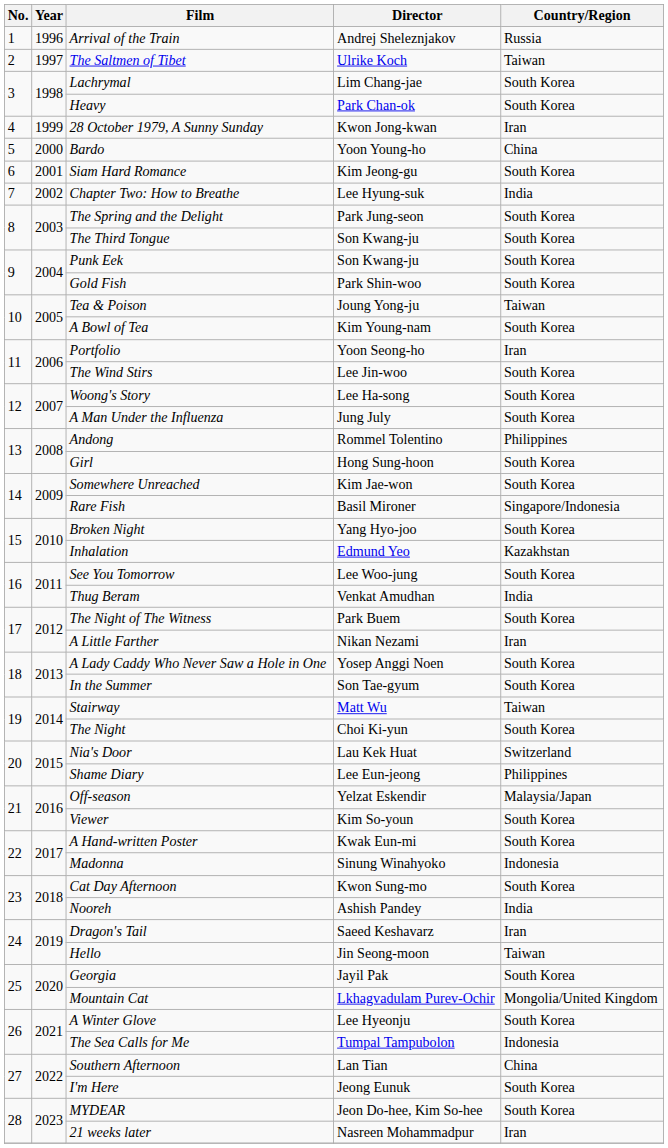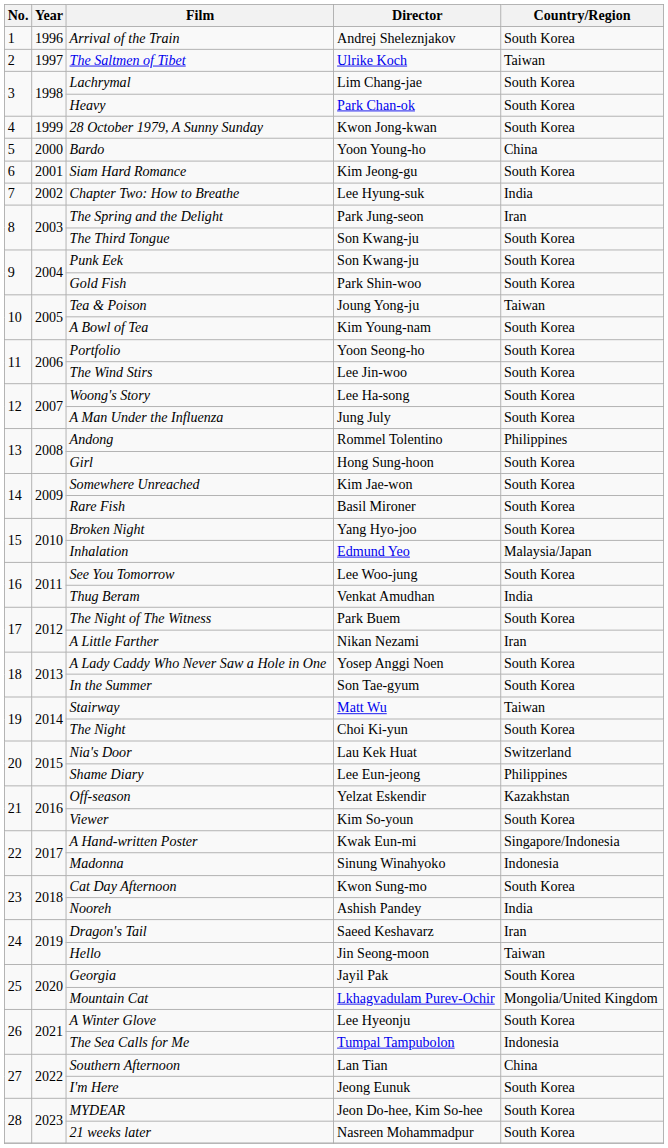 <table class=wikitable style="width:750px">
 <tr>
 <th width=10>No.</th>
 <th width=10>Year</th>
 <th>Film</th>
 <th>Director</th>
 <th>Country/Region</th>
 </tr>
 <tr>
 <td>1</td>
 <td>1996</td>
 <td><em>Arrival of the Train</em></td>
 <td>Andrej Sheleznjakov</td>
-<td>Russia</td>
+<td>South Korea</td>
 </tr>
 <tr>
 <td>2</td>
 <td>1997</td>
 <td><em><a href='#'>The Saltmen of Tibet</a></em></td>
 <td><a href='#'>Ulrike Koch</a></td>
 <td>Taiwan</td>
 </tr>
 <tr>
 <td rowspan=2>3</td>
 <td rowspan=2>1998</td>
 <td><em>Lachrymal</em></td>
 <td>Lim Chang-jae</td>
 <td>South Korea</td>
 </tr>
 <tr>
 <td><em>Heavy</em></td>
 <td><a href='#'>Park Chan-ok</a></td>
 <td>South Korea</td>
 </tr>
 <tr>
 <td>4</td>
 <td>1999</td>
 <td><em>28 October 1979, A Sunny Sunday</em></td>
 <td>Kwon Jong-kwan</td>
-<td>Iran</td>
+<td>South Korea</td>
 </tr>
 <tr>
 <td>5</td>
 <td>2000</td>
 <td><em>Bardo</em></td>
 <td>Yoon Young-ho</td>
 <td>China</td>
 </tr>
 <tr>
 <td>6</td>
 <td>2001</td>
 <td><em>Siam Hard Romance</em></td>
 <td>Kim Jeong-gu</td>
 <td>South Korea</td>
 </tr>
 <tr>
 <td>7</td>
 <td>2002</td>
 <td><em>Chapter Two: How to Breathe</em></td>
 <td>Lee Hyung-suk</td>
 <td>India</td>
 </tr>
 <tr>
 <td rowspan=2>8</td>
 <td rowspan=2>2003</td>
 <td><em>The Spring and the Delight</em></td>
 <td>Park Jung-seon</td>
-<td>South Korea</td>
+<td>Iran</td>
 </tr>
 <tr>
 <td><em>The Third Tongue</em></td>
 <td>Son Kwang-ju</td>
 <td>South Korea</td>
 </tr>
 <tr>
 <td rowspan=2>9</td>
 <td rowspan=2>2004</td>
 <td><em>Punk Eek</em></td>
 <td>Son Kwang-ju</td>
 <td>South Korea</td>
 </tr>
 <tr>
 <td><em>Gold Fish</em></td>
 <td>Park Shin-woo</td>
 <td>South Korea</td>
 </tr>
 <tr>
 <td rowspan=2>10</td>
 <td rowspan=2>2005</td>
 <td><em>Tea & Poison</em></td>
 <td>Joung Yong-ju</td>
 <td>Taiwan</td>
 </tr>
 <tr>
 <td><em>A Bowl of Tea</em></td>
 <td>Kim Young-nam</td>
 <td>South Korea</td>
 </tr>
 <tr>
 <td rowspan=2>11</td>
 <td rowspan=2>2006</td>
 <td><em>Portfolio</em></td>
 <td>Yoon Seong-ho</td>
-<td>Iran</td>
+<td>South Korea</td>
 </tr>
 <tr>
 <td><em>The Wind Stirs</em></td>
 <td>Lee Jin-woo</td>
 <td>South Korea</td>
 </tr>
 <tr>
 <td rowspan=2>12</td>
 <td rowspan=2>2007</td>
 <td><em>Woong's Story</em></td>
 <td>Lee Ha-song</td>
 <td>South Korea</td>
 </tr>
 <tr>
 <td><em>A Man Under the Influenza</em></td>
 <td>Jung July</td>
 <td>South Korea</td>
 </tr>
 <tr>
 <td rowspan=2>13</td>
 <td rowspan=2>2008</td>
 <td><em>Andong</em></td>
 <td>Rommel Tolentino</td>
 <td>Philippines</td>
 </tr>
 <tr>
 <td><em>Girl</em></td>
 <td>Hong Sung-hoon</td>
 <td>South Korea</td>
 </tr>
 <tr>
 <td rowspan=2>14</td>
 <td rowspan=2>2009</td>
 <td><em>Somewhere Unreached</em></td>
 <td>Kim Jae-won</td>
 <td>South Korea</td>
 </tr>
 <tr>
 <td><em>Rare Fish</em></td>
 <td>Basil Mironer</td>
-<td>Singapore/Indonesia</td>
+<td>South Korea</td>
 </tr>
 <tr>
 <td rowspan=2>15</td>
 <td rowspan=2>2010</td>
 <td><em>Broken Night</em></td>
 <td>Yang Hyo-joo</td>
 <td>South Korea</td>
 </tr>
 <tr>
 <td><em>Inhalation</em></td>
 <td><a href='#'>Edmund Yeo</a></td>
-<td>Kazakhstan</td>
+<td>Malaysia/Japan</td>
 </tr>
 <tr>
 <td rowspan=2>16</td>
 <td rowspan=2>2011</td>
 <td><em>See You Tomorrow</em></td>
 <td>Lee Woo-jung</td>
 <td>South Korea</td>
 </tr>
 <tr>
 <td><em>Thug Beram</em></td>
 <td>Venkat Amudhan</td>
 <td>India</td>
 </tr>
 <tr>
 <td rowspan=2>17</td>
 <td rowspan=2>2012</td>
 <td><em>The Night of The Witness</em></td>
 <td>Park Buem</td>
 <td>South Korea</td>
 </tr>
 <tr>
 <td><em>A Little Farther</em></td>
 <td>Nikan Nezami</td>
 <td>Iran</td>
 </tr>
 <tr>
 <td rowspan=2>18</td>
 <td rowspan=2>2013</td>
 <td><em>A Lady Caddy Who Never Saw a Hole in One</em></td>
 <td>Yosep Anggi Noen</td>
 <td>South Korea</td>
 </tr>
 <tr>
 <td><em>In the Summer</em></td>
 <td>Son Tae-gyum</td>
 <td>South Korea</td>
 </tr>
 <tr>
 <td rowspan=2>19</td>
 <td rowspan=2>2014</td>
 <td><em>Stairway</em></td>
 <td><a href='#'>Matt Wu</a></td>
 <td>Taiwan</td>
 </tr>
 <tr>
 <td><em>The Night</em></td>
 <td>Choi Ki-yun</td>
 <td>South Korea</td>
 </tr>
 <tr>
 <td rowspan=2>20</td>
 <td rowspan=2>2015</td>
 <td><em>Nia's Door</em></td>
 <td>Lau Kek Huat</td>
 <td>Switzerland</td>
 </tr>
 <tr>
 <td><em>Shame Diary</em></td>
 <td>Lee Eun-jeong</td>
 <td>Philippines</td>
 </tr>
 <tr>
 <td rowspan=2>21</td>
 <td rowspan=2>2016</td>
 <td><em>Off-season</em></td>
 <td>Yelzat Eskendir</td>
-<td>Malaysia/Japan</td>
+<td>Kazakhstan</td>
 </tr>
 <tr>
 <td><em>Viewer</em></td>
 <td>Kim So-youn</td>
 <td>South Korea</td>
 </tr>
 <tr>
 <td rowspan=2>22</td>
 <td rowspan=2>2017</td>
 <td><em>A Hand-written Poster</em></td>
 <td>Kwak Eun-mi</td>
-<td>South Korea</td>
+<td>Singapore/Indonesia</td>
 </tr>
 <tr>
 <td><em>Madonna</em></td>
 <td>Sinung Winahyoko</td>
 <td>Indonesia</td>
 </tr>
 <tr>
 <td rowspan=2>23</td>
 <td rowspan=2>2018</td>
 <td><em>Cat Day Afternoon</em></td>
 <td>Kwon Sung-mo</td>
 <td>South Korea</td>
 </tr>
 <tr>
 <td><em>Nooreh</em></td>
 <td>Ashish Pandey</td>
 <td>India</td>
 </tr>
 <tr>
 <td rowspan=2>24</td>
 <td rowspan=2>2019</td>
 <td><em>Dragon's Tail</em></td>
 <td>Saeed Keshavarz</td>
 <td>Iran</td>
 </tr>
 <tr>
 <td><em>Hello</em></td>
 <td>Jin Seong-moon</td>
 <td>Taiwan</td>
 </tr>
 <tr>
 <td rowspan=2>25</td>
 <td rowspan=2>2020</td>
 <td><em>Georgia</em></td>
 <td>Jayil Pak</td>
 <td>South Korea</td>
 </tr>
 <tr>
 <td><em>Mountain Cat</em></td>
 <td><a href='#'>Lkhagvadulam Purev-Ochir</a></td>
 <td>Mongolia/United Kingdom</td>
 </tr>
 <tr>
 <td rowspan=2>26</td>
 <td rowspan=2>2021</td>
 <td><em>A Winter Glove</em></td>
 <td>Lee Hyeonju</td>
 <td>South Korea</td>
 </tr>
 <tr>
 <td><em>The Sea Calls for Me</em></td>
 <td><a href='#'>Tumpal Tampubolon</a></td>
 <td>Indonesia</td>
 </tr>
 <tr>
 <td rowspan=2>27</td>
 <td rowspan=2>2022</td>
 <td><em>Southern Afternoon</em></td>
 <td>Lan Tian</td>
 <td>China</td>
 </tr>
 <tr>
 <td><em>I'm Here</em></td>
 <td>Jeong Eunuk</td>
 <td>South Korea</td>
 </tr>
 <tr>
 <td rowspan=2>28</td>
 <td rowspan=2>2023</td>
 <td><em>MYDEAR</em></td>
 <td>Jeon Do-hee, Kim So-hee</td>
 <td>South Korea</td>
 </tr>
 <tr>
 <td><em>21 weeks later</em></td>
 <td>Nasreen Mohammadpur</td>
-<td>Iran</td>
+<td>South Korea</td>
 </tr>
 <tr>
 </tr>
 </table>
